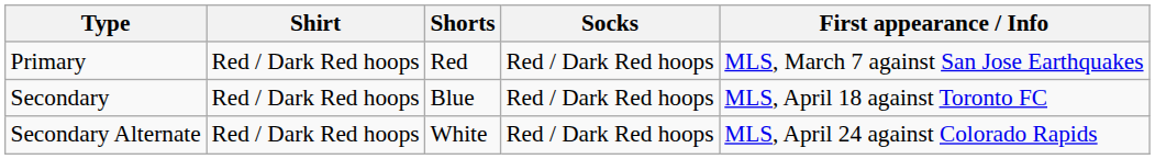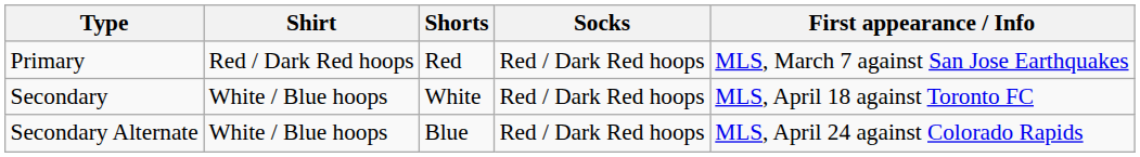 <table class="wikitable">
 <tr>
 <th>Type</th>
 <th>Shirt</th>
 <th>Shorts</th>
 <th>Socks</th>
 <th>First appearance / Info</th>
 </tr>
 <tr>
 <td>Primary</td>
 <td>Red / Dark Red hoops</td>
 <td>Red</td>
 <td>Red / Dark Red hoops</td>
 <td><a href='#'>MLS</a>, March 7 against <a href='#'>San Jose Earthquakes</a></td>
 </tr>
 <tr>
 <td>Secondary</td>
-<td>Red / Dark Red hoops</td>
-<td>Blue</td>
+<td>White / Blue hoops</td>
+<td>White</td>
 <td>Red / Dark Red hoops</td>
 <td><a href='#'>MLS</a>, April 18 against <a href='#'>Toronto FC</a></td>
 </tr>
 <tr>
 <td>Secondary Alternate</td>
-<td>Red / Dark Red hoops</td>
-<td>White</td>
+<td>White / Blue hoops</td>
+<td>Blue</td>
 <td>Red / Dark Red hoops</td>
 <td><a href='#'>MLS</a>, April 24 against <a href='#'>Colorado Rapids</a></td>
 </tr>
 </table>
